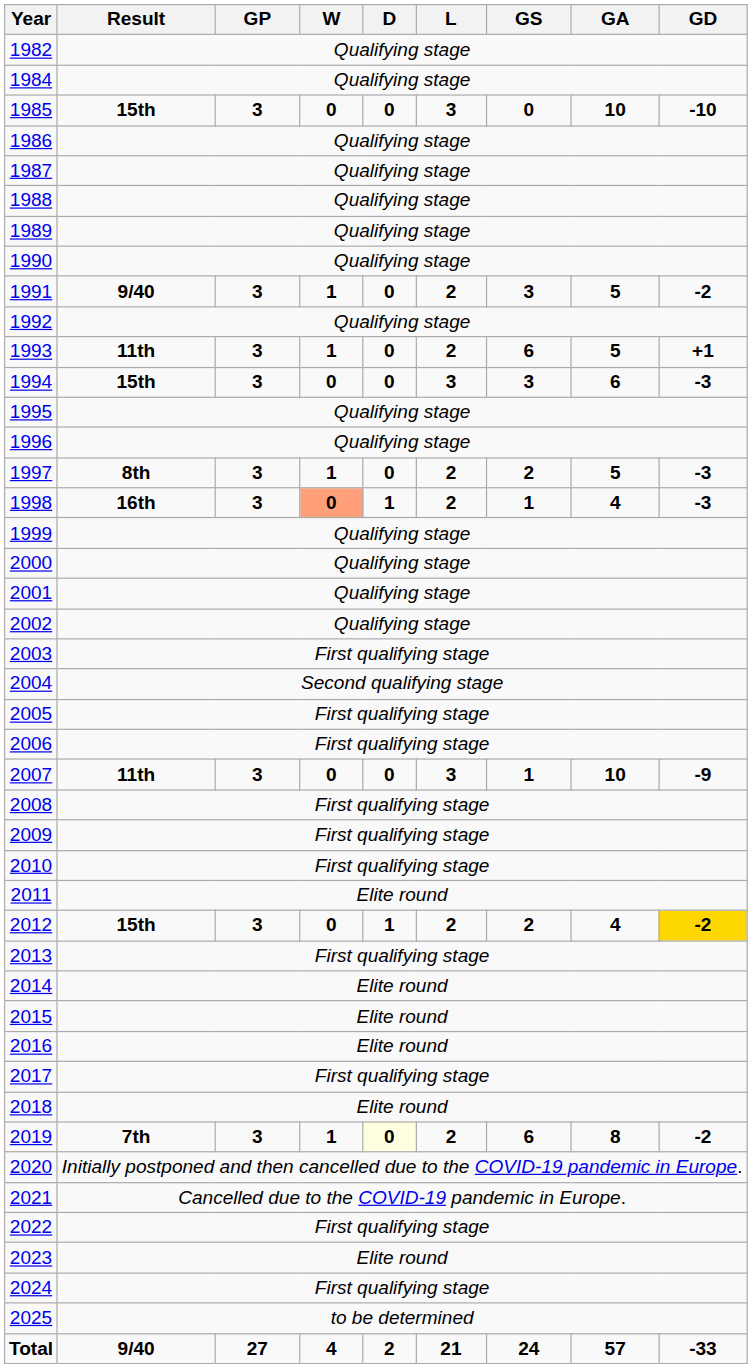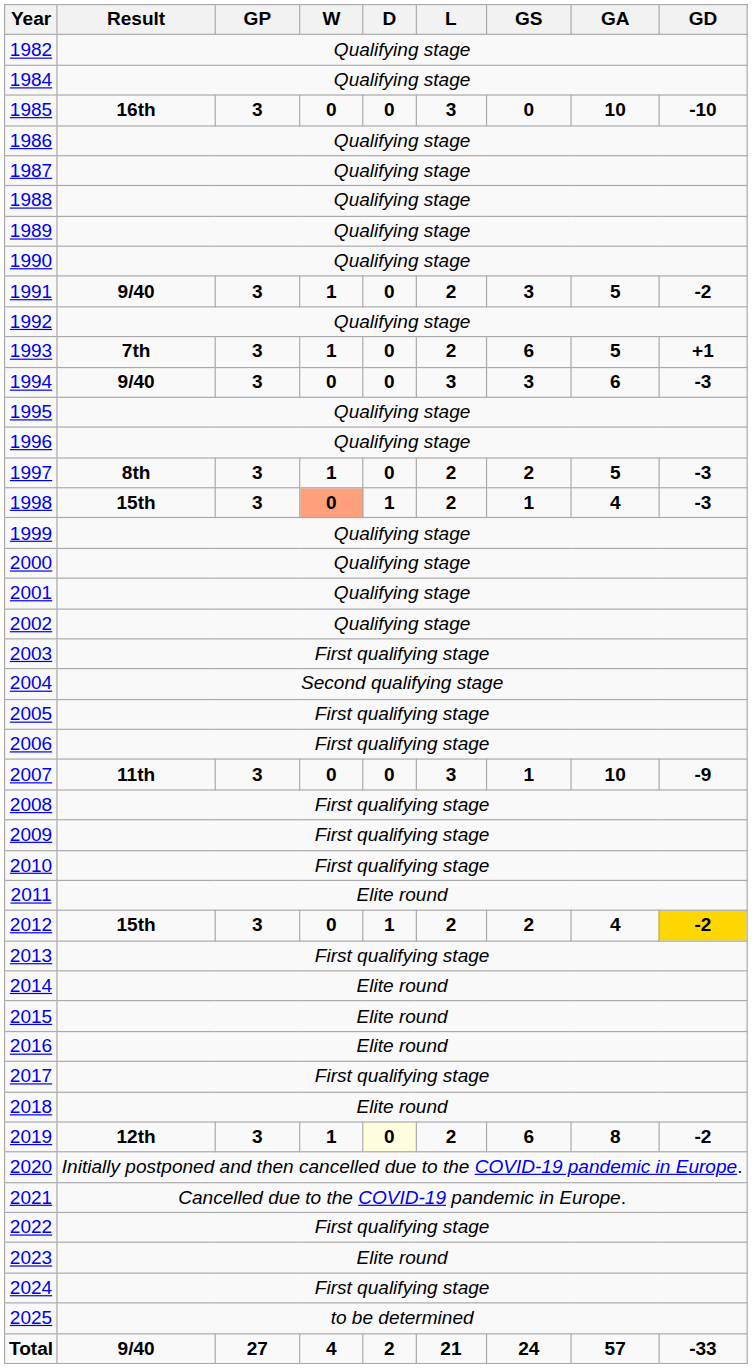 <table class="wikitable" style="text-align: center;">
 <tr>
 <th>Year</th>
 <th>Result</th>
 <th>GP</th>
 <th>W</th>
 <th>D</th>
 <th>L</th>
 <th>GS</th>
 <th>GA</th>
 <th>GD</th>
 </tr>
 <tr>
 <td> <a href='#'>1982</a></td>
 <td colspan="8"><em>Qualifying stage</em></td>
 </tr>
 <tr>
 <td> <a href='#'>1984</a></td>
 <td colspan="8"><em>Qualifying stage</em></td>
 </tr>
 <tr>
 <td> <a href='#'>1985</a></td>
-<td><strong>15th</strong></td>
+<td><strong>16th</strong></td>
 <td><strong>3</strong></td>
 <td><strong>0</strong></td>
 <td><strong>0</strong></td>
 <td><strong>3</strong></td>
 <td><strong>0</strong></td>
 <td><strong>10</strong></td>
 <td><strong>-10</strong></td>
 </tr>
 <tr>
 <td> <a href='#'>1986</a></td>
 <td colspan="8"><em>Qualifying stage</em></td>
 </tr>
 <tr>
 <td> <a href='#'>1987</a></td>
 <td colspan="8"><em>Qualifying stage</em></td>
 </tr>
 <tr>
 <td> <a href='#'>1988</a></td>
 <td colspan="8"><em>Qualifying stage</em></td>
 </tr>
 <tr>
 <td> <a href='#'>1989</a></td>
 <td colspan="8"><em>Qualifying stage</em></td>
 </tr>
 <tr>
 <td> <a href='#'>1990</a></td>
 <td colspan="8"><em>Qualifying stage</em></td>
 </tr>
 <tr>
 <td> <a href='#'>1991</a></td>
 <td><strong>9/40</strong></td>
 <td><strong>3</strong></td>
 <td><strong>1</strong></td>
 <td><strong>0</strong></td>
 <td><strong>2</strong></td>
 <td><strong>3</strong></td>
 <td><strong>5</strong></td>
 <td><strong>-2</strong></td>
 </tr>
 <tr>
 <td> <a href='#'>1992</a></td>
 <td colspan="8"><em>Qualifying stage</em></td>
 </tr>
 <tr>
 <td> <a href='#'>1993</a></td>
-<td><strong>11th</strong></td>
+<td><strong>7th</strong></td>
 <td><strong>3</strong></td>
 <td><strong>1</strong></td>
 <td><strong>0</strong></td>
 <td><strong>2</strong></td>
 <td><strong>6</strong></td>
 <td><strong>5</strong></td>
 <td><strong>+1</strong></td>
 </tr>
 <tr>
 <td> <a href='#'>1994</a></td>
-<td><strong>15th</strong></td>
+<td><strong>9/40</strong></td>
 <td><strong>3</strong></td>
 <td><strong>0</strong></td>
 <td><strong>0</strong></td>
 <td><strong>3</strong></td>
 <td><strong>3</strong></td>
 <td><strong>6</strong></td>
 <td><strong>-3</strong></td>
 </tr>
 <tr>
 <td> <a href='#'>1995</a></td>
 <td colspan="8"><em>Qualifying stage</em></td>
 </tr>
 <tr>
 <td> <a href='#'>1996</a></td>
 <td colspan="8"><em>Qualifying stage</em></td>
 </tr>
 <tr>
 <td> <a href='#'>1997</a></td>
 <td><strong>8th</strong></td>
 <td><strong>3</strong></td>
 <td><strong>1</strong></td>
 <td><strong>0</strong></td>
 <td><strong>2</strong></td>
 <td><strong>2</strong></td>
 <td><strong>5</strong></td>
 <td><strong>-3</strong></td>
 </tr>
 <tr>
 <td> <a href='#'>1998</a></td>
-<td><strong>16th</strong></td>
+<td><strong>15th</strong></td>
 <td><strong>3</strong></td>
 <td style="background: lightsalmon;"><strong>0</strong></td>
 <td><strong>1</strong></td>
 <td><strong>2</strong></td>
 <td><strong>1</strong></td>
 <td><strong>4</strong></td>
 <td><strong>-3</strong></td>
 </tr>
 <tr>
 <td> <a href='#'>1999</a></td>
 <td colspan="8"><em>Qualifying stage</em></td>
 </tr>
 <tr>
 <td> <a href='#'>2000</a></td>
 <td colspan="8"><em>Qualifying stage</em></td>
 </tr>
 <tr>
 <td> <a href='#'>2001</a></td>
 <td colspan="8"><em>Qualifying stage</em></td>
 </tr>
 <tr>
 <td> <a href='#'>2002</a></td>
 <td colspan="8"><em>Qualifying stage</em></td>
 </tr>
 <tr>
 <td> <a href='#'>2003</a></td>
 <td colspan="8"><em>First qualifying stage</em></td>
 </tr>
 <tr>
 <td> <a href='#'>2004</a></td>
 <td colspan="8"><em>Second qualifying stage</em></td>
 </tr>
 <tr>
 <td> <a href='#'>2005</a></td>
 <td colspan="8"><em>First qualifying stage</em></td>
 </tr>
 <tr>
 <td> <a href='#'>2006</a></td>
 <td colspan="8"><em>First qualifying stage</em></td>
 </tr>
 <tr>
 <td> <a href='#'>2007</a></td>
 <td><strong>11th</strong></td>
 <td><strong>3</strong></td>
 <td><strong>0</strong></td>
 <td><strong>0</strong></td>
 <td><strong>3</strong></td>
 <td><strong>1</strong></td>
 <td><strong>10</strong></td>
 <td><strong>-9</strong></td>
 </tr>
 <tr>
 <td> <a href='#'>2008</a></td>
 <td colspan="8"><em>First qualifying stage</em></td>
 </tr>
 <tr>
 <td> <a href='#'>2009</a></td>
 <td colspan="8"><em>First qualifying stage</em></td>
 </tr>
 <tr>
 <td> <a href='#'>2010</a></td>
 <td colspan="8"><em>First qualifying stage</em></td>
 </tr>
 <tr>
 <td> <a href='#'>2011</a></td>
 <td colspan="8"><em>Elite round</em></td>
 </tr>
 <tr>
 <td> <a href='#'>2012</a></td>
 <td><strong>15th</strong></td>
 <td><strong>3</strong></td>
 <td><strong>0</strong></td>
 <td><strong>1</strong></td>
 <td><strong>2</strong></td>
 <td><strong>2</strong></td>
 <td><strong>4</strong></td>
 <td style="background: gold;"><strong>-2</strong></td>
 </tr>
 <tr>
 <td> <a href='#'>2013</a></td>
 <td colspan="8"><em>First qualifying stage</em></td>
 </tr>
 <tr>
 <td> <a href='#'>2014</a></td>
 <td colspan="8"><em>Elite round</em></td>
 </tr>
 <tr>
 <td> <a href='#'>2015</a></td>
 <td colspan="8"><em>Elite round</em></td>
 </tr>
 <tr>
 <td> <a href='#'>2016</a></td>
 <td colspan="8"><em>Elite round</em></td>
 </tr>
 <tr>
 <td> <a href='#'>2017</a></td>
 <td colspan="8"><em>First qualifying stage</em></td>
 </tr>
 <tr>
 <td> <a href='#'>2018</a></td>
 <td colspan="8"><em>Elite round</em></td>
 </tr>
 <tr>
 <td> <a href='#'>2019</a></td>
-<td><strong>7th</strong></td>
+<td><strong>12th</strong></td>
 <td><strong>3</strong></td>
 <td><strong>1</strong></td>
 <td style="background: lightyellow;"><strong>0</strong></td>
 <td><strong>2</strong></td>
 <td><strong>6</strong></td>
 <td><strong>8</strong></td>
 <td><strong>-2</strong></td>
 </tr>
 <tr>
 <td> <a href='#'>2020</a></td>
 <td rowspan=1 colspan=8><em>Initially postponed and then cancelled due to the <a href='#'>COVID-19 pandemic in Europe</a></em>.</td>
 </tr>
 <tr>
 <td> <a href='#'>2021</a></td>
 <td rowspan=1 colspan=8><em>Cancelled due to the <a href='#'>COVID-19</a> pandemic in Europe</em>.</td>
 </tr>
 <tr>
 <td> <a href='#'>2022</a></td>
 <td colspan="8"><em>First qualifying stage</em></td>
 </tr>
 <tr>
 <td> <a href='#'>2023</a></td>
 <td colspan="8"><em>Elite round</em></td>
 </tr>
 <tr>
 <td> <a href='#'>2024</a></td>
 <td colspan="8"><em>First qualifying stage</em></td>
 </tr>
 <tr>
 <td> <a href='#'>2025</a></td>
 <td colspan="8"><em>to be determined</em></td>
 </tr>
 <tr>
 <td><strong>Total</strong></td>
 <td><strong>9/40</strong></td>
 <td><strong>27</strong></td>
 <td><strong>4</strong></td>
 <td><strong>2</strong></td>
 <td><strong>21</strong></td>
 <td><strong>24</strong></td>
 <td><strong>57</strong></td>
 <td><strong>-33</strong></td>
 </tr>
 </table>
